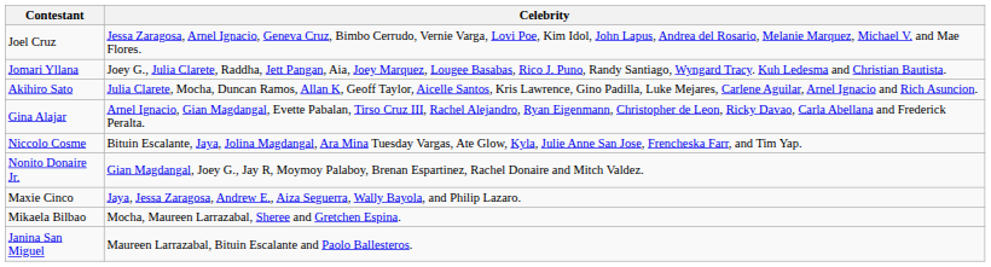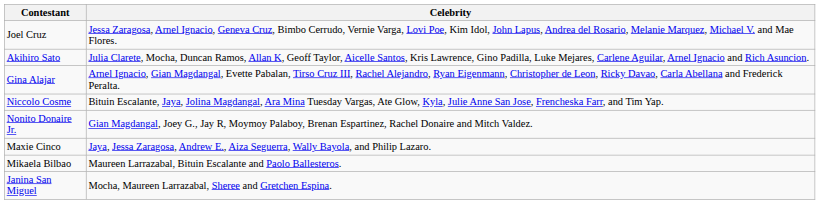 <table class="wikitable">
 <tr>
 <th>Contestant</th>
 <th>Celebrity</th>
 </tr>
 <tr>
 <td>Joel Cruz</td>
 <td><a href='#'>Jessa Zaragosa</a>, <a href='#'>Arnel Ignacio</a>, <a href='#'>Geneva Cruz</a>, Bimbo Cerrudo, Vernie Varga, <a href='#'>Lovi Poe</a>, Kim Idol, <a href='#'>John Lapus</a>, <a href='#'>Andrea del Rosario</a>, <a href='#'>Melanie Marquez</a>, <a href='#'>Michael V.</a> and Mae Flores.</td>
-</tr>
-<tr>
-<td><a href='#'>Jomari Yllana</a></td>
-<td>Joey G., <a href='#'>Julia Clarete</a>, Raddha, <a href='#'>Jett Pangan</a>, Aia, <a href='#'>Joey Marquez</a>, <a href='#'>Lougee Basabas</a>, <a href='#'>Rico J. Puno</a>, Randy Santiago, <a href='#'>Wyngard Tracy</a>. <a href='#'>Kuh Ledesma</a> and <a href='#'>Christian Bautista</a>.</td>
 </tr>
 <tr>
 <td><a href='#'>Akihiro Sato</a></td>
 <td><a href='#'>Julia Clarete</a>, Mocha, Duncan Ramos, <a href='#'>Allan K</a>, Geoff Taylor, <a href='#'>Aicelle Santos</a>, Kris Lawrence, Gino Padilla, Luke Mejares, <a href='#'>Carlene Aguilar</a>, <a href='#'>Arnel Ignacio</a> and <a href='#'>Rich Asuncion</a>.</td>
 </tr>
 <tr>
 <td><a href='#'>Gina Alajar</a></td>
 <td><a href='#'>Arnel Ignacio</a>, <a href='#'>Gian Magdangal</a>, Evette Pabalan, <a href='#'>Tirso Cruz III</a>, <a href='#'>Rachel Alejandro</a>, <a href='#'>Ryan Eigenmann</a>, <a href='#'>Christopher de Leon</a>, <a href='#'>Ricky Davao</a>, <a href='#'>Carla Abellana</a> and Frederick Peralta.</td>
 </tr>
 <tr>
 <td><a href='#'>Niccolo Cosme</a></td>
 <td>Bituin Escalante, <a href='#'>Jaya</a>, <a href='#'>Jolina Magdangal</a>, <a href='#'>Ara Mina</a> Tuesday Vargas, Ate Glow, <a href='#'>Kyla</a>, <a href='#'>Julie Anne San Jose</a>, <a href='#'>Frencheska Farr</a>, and Tim Yap.</td>
 </tr>
 <tr>
 <td><a href='#'>Nonito Donaire Jr.</a></td>
 <td><a href='#'>Gian Magdangal</a>, Joey G., Jay R, Moymoy Palaboy, Brenan Espartinez, Rachel Donaire and Mitch Valdez.</td>
 </tr>
 <tr>
 <td>Maxie Cinco</td>
 <td><a href='#'>Jaya</a>, <a href='#'>Jessa Zaragosa</a>, <a href='#'>Andrew E.</a>, <a href='#'>Aiza Seguerra</a>, <a href='#'>Wally Bayola</a>, and Philip Lazaro.</td>
 </tr>
 <tr>
 <td>Mikaela Bilbao</td>
-<td>Mocha, Maureen Larrazabal, <a href='#'>Sheree</a> and <a href='#'>Gretchen Espina</a>.</td>
+<td>Maureen Larrazabal, Bituin Escalante and <a href='#'>Paolo Ballesteros</a>.</td>
 </tr>
 <tr>
 <td><a href='#'>Janina San Miguel</a></td>
-<td>Maureen Larrazabal, Bituin Escalante and <a href='#'>Paolo Ballesteros</a>.</td>
+<td>Mocha, Maureen Larrazabal, <a href='#'>Sheree</a> and <a href='#'>Gretchen Espina</a>.</td>
 </tr>
 </table>
